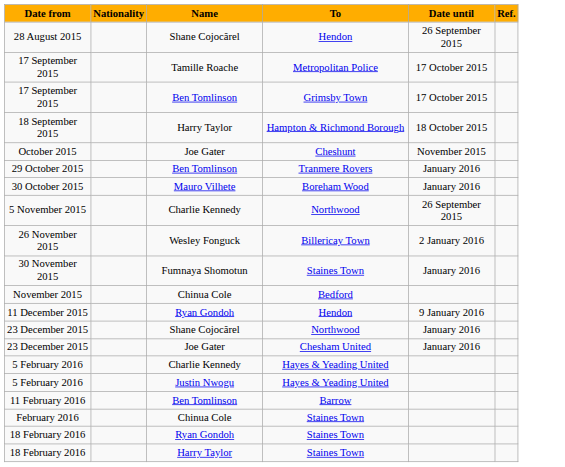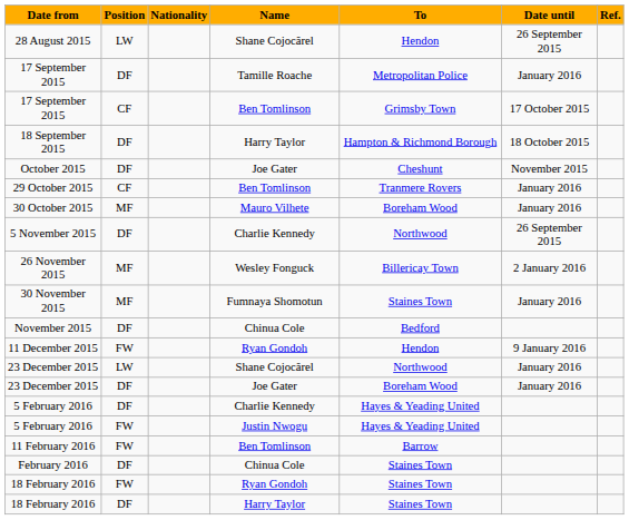 <table class="wikitable"  style="text-align:center; font-size:90%; ">
 <tr>
 <th style="background:#FFAD00; color:black; width:110px;">Date from</th>
+<th style="background:#FFAD00; color:black; width:50px;">Position</th>
 <th style="background:#FFAD00; color:black; width:50px;">Nationality</th>
 <th style="background:#FFAD00; color:black; width:150px;">Name</th>
 <th style="background:#FFAD00; color:black; width:190px;">To</th>
 <th style="background:#FFAD00; color:black; width:110px;">Date until</th>
 <th style="background:#FFAD00; color:black; width:25px;">Ref.</th>
 </tr>
 <tr>
 <td>28 August 2015</td>
+<td>LW</td>
 <td></td>
 <td>Shane Cojocărel</td>
 <td><a href='#'>Hendon</a></td>
 <td>26 September 2015</td>
 <td></td>
 </tr>
 <tr>
 <td>17 September 2015</td>
+<td>DF</td>
 <td></td>
 <td>Tamille Roache</td>
 <td><a href='#'>Metropolitan Police</a></td>
-<td>17 October 2015</td>
+<td>January 2016</td>
 <td></td>
 </tr>
 <tr>
 <td>17 September 2015</td>
+<td>CF</td>
 <td></td>
 <td><a href='#'>Ben Tomlinson</a></td>
 <td><a href='#'>Grimsby Town</a></td>
 <td>17 October 2015</td>
 <td></td>
 </tr>
 <tr>
 <td>18 September 2015</td>
+<td>DF</td>
 <td></td>
 <td>Harry Taylor</td>
 <td><a href='#'>Hampton & Richmond Borough</a></td>
 <td>18 October 2015</td>
 <td></td>
 </tr>
 <tr>
 <td>October 2015</td>
+<td>DF</td>
 <td></td>
 <td>Joe Gater</td>
 <td><a href='#'>Cheshunt</a></td>
 <td>November 2015</td>
 <td></td>
 </tr>
 <tr>
 <td>29 October 2015</td>
+<td>CF</td>
 <td></td>
 <td><a href='#'>Ben Tomlinson</a></td>
 <td><a href='#'>Tranmere Rovers</a></td>
 <td>January 2016</td>
 <td></td>
 </tr>
 <tr>
 <td>30 October 2015</td>
+<td>MF</td>
 <td></td>
 <td><a href='#'>Mauro Vilhete</a></td>
 <td><a href='#'>Boreham Wood</a></td>
 <td>January 2016</td>
 <td></td>
 </tr>
 <tr>
 <td>5 November 2015</td>
+<td>DF</td>
 <td></td>
 <td>Charlie Kennedy</td>
 <td><a href='#'>Northwood</a></td>
 <td>26 September 2015</td>
 <td></td>
 </tr>
 <tr>
 <td>26 November 2015</td>
+<td>MF</td>
 <td></td>
 <td>Wesley Fonguck</td>
 <td><a href='#'>Billericay Town</a></td>
 <td>2 January 2016</td>
 <td></td>
 </tr>
 <tr>
 <td>30 November 2015</td>
+<td>MF</td>
 <td></td>
 <td>Fumnaya Shomotun</td>
 <td><a href='#'>Staines Town</a></td>
 <td>January 2016</td>
 <td></td>
 </tr>
 <tr>
 <td>November 2015</td>
+<td>DF</td>
 <td></td>
 <td>Chinua Cole</td>
 <td><a href='#'>Bedford</a></td>
 <td></td>
 <td></td>
 </tr>
 <tr>
 <td>11 December 2015</td>
+<td>FW</td>
 <td></td>
 <td><a href='#'>Ryan Gondoh</a></td>
 <td><a href='#'>Hendon</a></td>
 <td>9 January 2016</td>
 <td></td>
 </tr>
 <tr>
 <td>23 December 2015</td>
+<td>LW</td>
 <td></td>
 <td>Shane Cojocărel</td>
 <td><a href='#'>Northwood</a></td>
 <td>January 2016</td>
 <td></td>
 </tr>
 <tr>
 <td>23 December 2015</td>
+<td>DF</td>
 <td></td>
 <td>Joe Gater</td>
-<td><a href='#'>Chesham United</a></td>
+<td><a href='#'>Boreham Wood</a></td>
 <td>January 2016</td>
 <td></td>
 </tr>
 <tr>
 <td>5 February 2016</td>
+<td>DF</td>
 <td></td>
 <td>Charlie Kennedy</td>
 <td><a href='#'>Hayes & Yeading United</a></td>
 <td></td>
 <td></td>
 </tr>
 <tr>
 <td>5 February 2016</td>
+<td>FW</td>
 <td></td>
 <td><a href='#'>Justin Nwogu</a></td>
 <td><a href='#'>Hayes & Yeading United</a></td>
 <td></td>
 <td></td>
 </tr>
 <tr>
 <td>11 February 2016</td>
+<td>FW</td>
 <td></td>
 <td><a href='#'>Ben Tomlinson</a></td>
 <td><a href='#'>Barrow</a></td>
 <td></td>
 <td></td>
 </tr>
 <tr>
 <td>February 2016</td>
+<td>DF</td>
 <td></td>
 <td>Chinua Cole</td>
 <td><a href='#'>Staines Town</a></td>
 <td></td>
 <td></td>
 </tr>
 <tr>
 <td>18 February 2016</td>
+<td>FW</td>
 <td></td>
 <td><a href='#'>Ryan Gondoh</a></td>
 <td><a href='#'>Staines Town</a></td>
 <td></td>
 <td></td>
 </tr>
 <tr>
 <td>18 February 2016</td>
+<td>DF</td>
 <td></td>
 <td><a href='#'>Harry Taylor</a></td>
 <td><a href='#'>Staines Town</a></td>
 <td></td>
 <td></td>
 </tr>
 </table>
